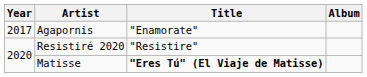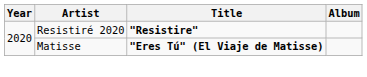 <table class="wikitable">
 <tr>
 <th>Year</th>
 <th>Artist</th>
 <th>Title</th>
 <th>Album</th>
 </tr>
 <tr>
-<td>2017</td>
-<td>Agapornis</td>
-<td>"Enamorate" </td>
-<td></td>
-</tr>
-<tr>
 <td rowspan="2">2020</td>
 <td>Resistiré 2020</td>
-<td>"Resistire" </td>
+<td><strong>"Resistire" </strong></td>
 <td></td>
 </tr>
 <tr>
 <td>Matisse</td>
 <td><strong>"Eres Tú" (El Viaje de Matisse) </strong></td>
 <td></td>
 </tr>
 </table>
